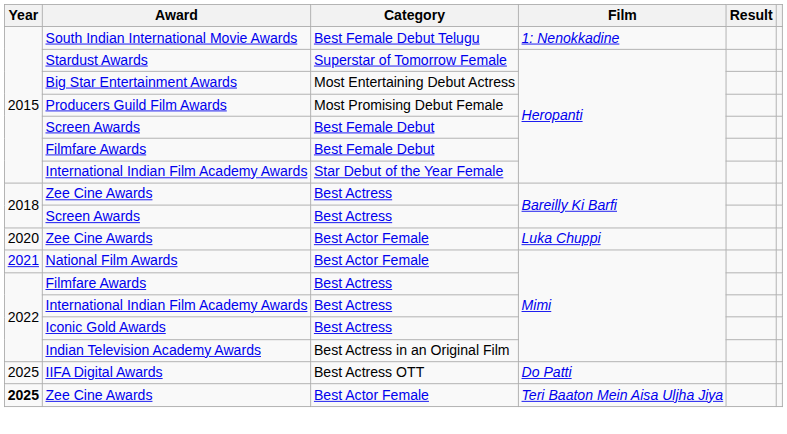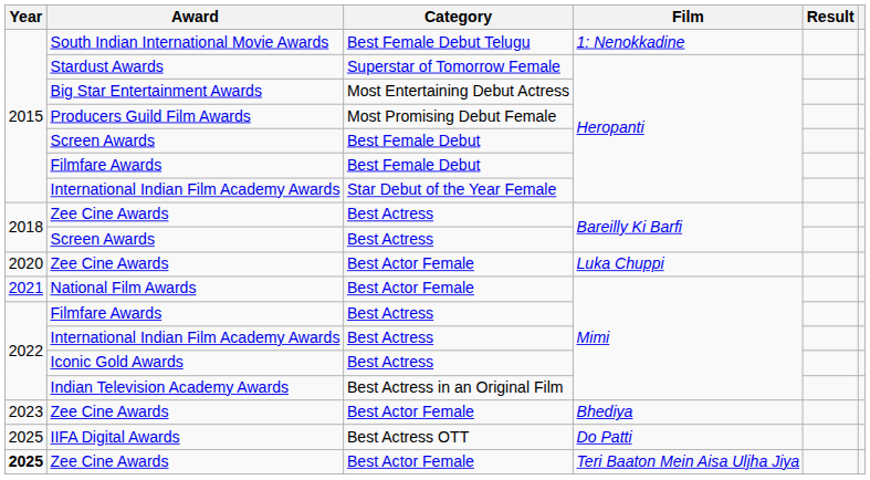 <table class="wikitable">
 <tr>
 <th>Year</th>
 <th>Award</th>
 <th>Category</th>
 <th>Film</th>
 <th>Result</th>
 <th></th>
 </tr>
 <tr>
 <td rowspan="7">2015</td>
 <td><a href='#'>South Indian International Movie Awards</a></td>
 <td><a href='#'>Best Female Debut Telugu</a></td>
 <td><em><a href='#'>1: Nenokkadine</a></em></td>
 <td></td>
 <td></td>
 </tr>
 <tr>
 <td><a href='#'>Stardust Awards</a></td>
 <td><a href='#'>Superstar of Tomorrow Female</a></td>
 <td rowspan="6"><em><a href='#'>Heropanti</a></em></td>
 <td></td>
 <td></td>
 </tr>
 <tr>
 <td><a href='#'>Big Star Entertainment Awards</a></td>
 <td>Most Entertaining Debut Actress</td>
 <td></td>
 <td></td>
 </tr>
 <tr>
 <td><a href='#'>Producers Guild Film Awards</a></td>
 <td>Most Promising Debut Female</td>
 <td></td>
 <td></td>
 </tr>
 <tr>
 <td><a href='#'>Screen Awards</a></td>
 <td><a href='#'>Best Female Debut</a></td>
 <td></td>
 <td></td>
 </tr>
 <tr>
 <td><a href='#'>Filmfare Awards</a></td>
 <td><a href='#'>Best Female Debut</a></td>
 <td></td>
 <td></td>
 </tr>
 <tr>
 <td><a href='#'>International Indian Film Academy Awards</a></td>
 <td><a href='#'>Star Debut of the Year Female</a></td>
 <td></td>
 <td></td>
 </tr>
 <tr>
 <td rowspan=2>2018</td>
 <td><a href='#'>Zee Cine Awards</a></td>
 <td><a href='#'>Best Actress</a></td>
 <td rowspan="2"><em><a href='#'>Bareilly Ki Barfi</a></em></td>
 <td></td>
 <td></td>
 </tr>
 <tr>
 <td><a href='#'>Screen Awards</a></td>
 <td><a href='#'>Best Actress</a></td>
 <td></td>
 <td></td>
 </tr>
 <tr>
 <td>2020</td>
 <td><a href='#'>Zee Cine Awards</a></td>
 <td><a href='#'>Best Actor Female</a></td>
 <td><em><a href='#'>Luka Chuppi</a></em></td>
 <td></td>
 <td></td>
 </tr>
 <tr>
 <td><a href='#'>2021</a></td>
 <td><a href='#'>National Film Awards</a></td>
 <td><a href='#'>Best Actor Female</a></td>
 <td rowspan=5><em><a href='#'>Mimi</a></em></td>
 <td></td>
 <td></td>
 </tr>
 <tr>
 <td rowspan=4>2022</td>
 <td><a href='#'>Filmfare Awards</a></td>
 <td><a href='#'>Best Actress</a></td>
 <td></td>
 <td></td>
 </tr>
 <tr>
 <td><a href='#'>International Indian Film Academy Awards</a></td>
 <td><a href='#'>Best Actress</a></td>
 <td></td>
 <td></td>
 </tr>
 <tr>
 <td><a href='#'>Iconic Gold Awards</a></td>
 <td><a href='#'>Best Actress</a></td>
 <td></td>
 <td></td>
 </tr>
 <tr>
 <td><a href='#'>Indian Television Academy Awards</a></td>
 <td>Best Actress in an Original Film</td>
 <td></td>
 <td></td>
 </tr>
 <tr>
+<td>2023</td>
+<td><a href='#'>Zee Cine Awards</a></td>
+<td><a href='#'>Best Actor Female</a></td>
+<td><em><a href='#'>Bhediya</a></em></td>
+<td></td>
+<td></td>
+</tr>
+<tr>
 <td>2025</td>
 <td><a href='#'>IIFA Digital Awards</a></td>
 <td>Best Actress OTT</td>
 <td><em><a href='#'>Do Patti</a></em></td>
 <td></td>
 <td></td>
 </tr>
 <tr>
 <td><strong>2025</strong></td>
 <td><a href='#'>Zee Cine Awards</a></td>
 <td><a href='#'>Best Actor Female</a></td>
 <td><em><a href='#'>Teri Baaton Mein Aisa Uljha Jiya</a></em></td>
 <td></td>
 <td></td>
 </tr>
 </table>
